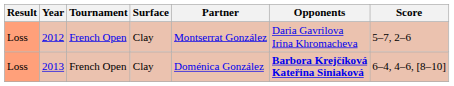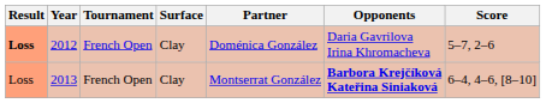 <table class="sortable wikitable">
 <tr>
 <th>Result</th>
 <th>Year</th>
 <th>Tournament</th>
 <th>Surface</th>
 <th>Partner</th>
 <th>Opponents</th>
 <th>Score</th>
 </tr>
 <tr style="background:#ebc2af;">
-<td bgcolor=ffa07a>Loss</td>
+<td bgcolor=ffa07a><strong>Loss</strong></td>
 <td><a href='#'>2012</a></td>
 <td><a href='#'>French Open</a></td>
 <td>Clay</td>
-<td> <a href='#'>Montserrat González</a></td>
+<td> <a href='#'>Doménica González</a></td>
 <td> <a href='#'>Daria Gavrilova</a> <br>  <a href='#'>Irina Khromacheva</a></td>
 <td>5–7, 2–6</td>
 </tr>
 <tr style="background:#ebc2af;">
 <td bgcolor=ffa07a>Loss</td>
 <td><a href='#'>2013</a></td>
 <td>French Open</td>
 <td>Clay</td>
-<td> <a href='#'>Doménica González</a></td>
+<td> <a href='#'>Montserrat González</a></td>
 <td><strong> <a href='#'>Barbora Krejčíková</a> <br>  <a href='#'>Kateřina Siniaková</a></strong></td>
 <td>6–4, 4–6, [8–10]</td>
 </tr>
 </table>
